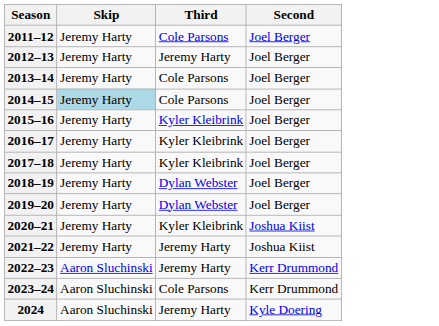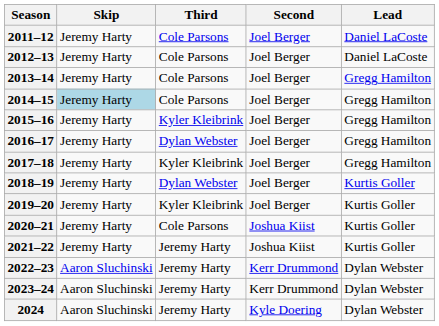 <table class="wikitable">
 <tr>
 <th scope="col">Season</th>
 <th scope="col">Skip</th>
 <th scope="col">Third</th>
 <th scope="col">Second</th>
+<th scope="col">Lead</th>
 </tr>
 <tr>
 <th scope="row">2011–12</th>
 <td>Jeremy Harty</td>
 <td><a href='#'>Cole Parsons</a></td>
 <td><a href='#'>Joel Berger</a></td>
+<td><a href='#'>Daniel LaCoste</a></td>
 </tr>
 <tr>
 <th scope="row">2012–13</th>
 <td>Jeremy Harty</td>
-<td>Jeremy Harty</td>
+<td>Cole Parsons</td>
 <td>Joel Berger</td>
+<td>Daniel LaCoste</td>
 </tr>
 <tr>
 <th scope="row">2013–14</th>
 <td>Jeremy Harty</td>
 <td>Cole Parsons</td>
 <td>Joel Berger</td>
+<td><a href='#'>Gregg Hamilton</a></td>
 </tr>
 <tr>
 <th scope="row">2014–15</th>
 <td style="background: lightblue;">Jeremy Harty</td>
 <td>Cole Parsons</td>
 <td>Joel Berger</td>
+<td>Gregg Hamilton</td>
 </tr>
 <tr>
 <th scope="row">2015–16</th>
 <td>Jeremy Harty</td>
 <td><a href='#'>Kyler Kleibrink</a></td>
 <td>Joel Berger</td>
+<td>Gregg Hamilton</td>
 </tr>
 <tr>
 <th scope="row">2016–17</th>
 <td>Jeremy Harty</td>
-<td>Kyler Kleibrink</td>
+<td><a href='#'>Dylan Webster</a></td>
 <td>Joel Berger</td>
+<td>Gregg Hamilton</td>
 </tr>
 <tr>
 <th scope="row">2017–18</th>
 <td>Jeremy Harty</td>
 <td>Kyler Kleibrink</td>
 <td>Joel Berger</td>
+<td>Gregg Hamilton</td>
 </tr>
 <tr>
 <th scope="row">2018–19</th>
 <td>Jeremy Harty</td>
 <td><a href='#'>Dylan Webster</a></td>
 <td>Joel Berger</td>
+<td><a href='#'>Kurtis Goller</a></td>
 </tr>
 <tr>
 <th scope="row">2019–20</th>
 <td>Jeremy Harty</td>
-<td><a href='#'>Dylan Webster</a></td>
+<td>Kyler Kleibrink</td>
 <td>Joel Berger</td>
+<td>Kurtis Goller</td>
 </tr>
 <tr>
 <th scope="row">2020–21</th>
 <td>Jeremy Harty</td>
-<td>Kyler Kleibrink</td>
+<td>Cole Parsons</td>
 <td><a href='#'>Joshua Kiist</a></td>
+<td>Kurtis Goller</td>
 </tr>
 <tr>
 <th scope="row">2021–22</th>
 <td>Jeremy Harty</td>
 <td>Jeremy Harty</td>
 <td>Joshua Kiist</td>
+<td>Kurtis Goller</td>
 </tr>
 <tr>
 <th scope="row">2022–23</th>
 <td><a href='#'>Aaron Sluchinski</a></td>
 <td>Jeremy Harty</td>
 <td><a href='#'>Kerr Drummond</a></td>
+<td>Dylan Webster</td>
 </tr>
 <tr>
 <th scope="row">2023–24</th>
 <td>Aaron Sluchinski</td>
-<td>Cole Parsons</td>
+<td>Jeremy Harty</td>
 <td>Kerr Drummond</td>
+<td>Dylan Webster</td>
 </tr>
 <tr>
 <th scope="row">2024</th>
 <td>Aaron Sluchinski</td>
 <td>Jeremy Harty</td>
 <td><a href='#'>Kyle Doering</a></td>
+<td>Dylan Webster</td>
 </tr>
 </table>
